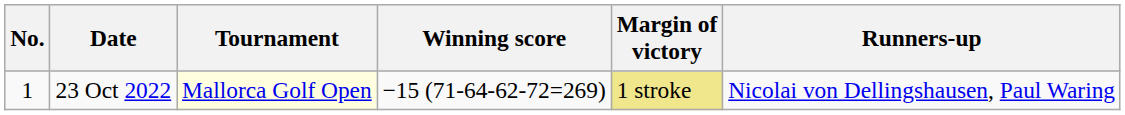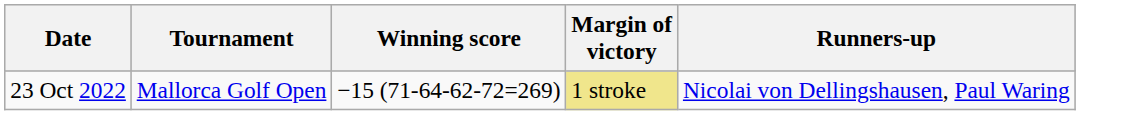 <table class="wikitable" style="font-size:95%;">
 <tr>
-<th>No.</th>
 <th>Date</th>
 <th>Tournament</th>
 <th>Winning score</th>
 <th>Margin of<br>victory</th>
 <th>Runners-up</th>
 </tr>
 <tr>
-<td align=center>1</td>
 <td align=right>23 Oct <a href='#'>2022</a></td>
-<td style="background: lightyellow;"><a href='#'>Mallorca Golf Open</a></td>
+<td><a href='#'>Mallorca Golf Open</a></td>
 <td>−15 (71-64-62-72=269)</td>
 <td style="background: khaki;">1 stroke</td>
 <td> <a href='#'>Nicolai von Dellingshausen</a>,  <a href='#'>Paul Waring</a></td>
 </tr>
 </table>
